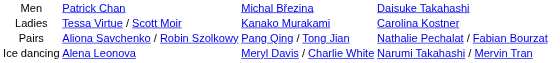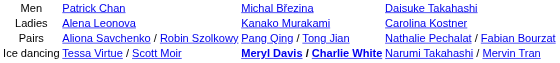 <table>
 <tr>
 <td align="center">Men</td>
 <td> <a href='#'>Patrick Chan</a></td>
 <td> <a href='#'>Michal Březina</a></td>
 <td> <a href='#'>Daisuke Takahashi</a></td>
 </tr>
 <tr>
 <td align="center">Ladies</td>
-<td> <a href='#'>Tessa Virtue</a> / <a href='#'>Scott Moir</a></td>
+<td> <a href='#'>Alena Leonova</a></td>
 <td> <a href='#'>Kanako Murakami</a></td>
 <td> <a href='#'>Carolina Kostner</a></td>
 </tr>
 <tr>
 <td align="center">Pairs</td>
 <td> <a href='#'>Aliona Savchenko</a> / <a href='#'>Robin Szolkowy</a></td>
 <td> <a href='#'>Pang Qing</a> / <a href='#'>Tong Jian</a></td>
 <td> <a href='#'>Nathalie Pechalat</a> / <a href='#'>Fabian Bourzat</a></td>
 </tr>
 <tr>
 <td align="center">Ice dancing</td>
-<td> <a href='#'>Alena Leonova</a></td>
-<td> <a href='#'>Meryl Davis</a> / <a href='#'>Charlie White</a></td>
+<td> <a href='#'>Tessa Virtue</a> / <a href='#'>Scott Moir</a></td>
+<td><strong> <a href='#'>Meryl Davis</a> / <a href='#'>Charlie White</a></strong></td>
 <td> <a href='#'>Narumi Takahashi</a> / <a href='#'>Mervin Tran</a></td>
 </tr>
 </table>
